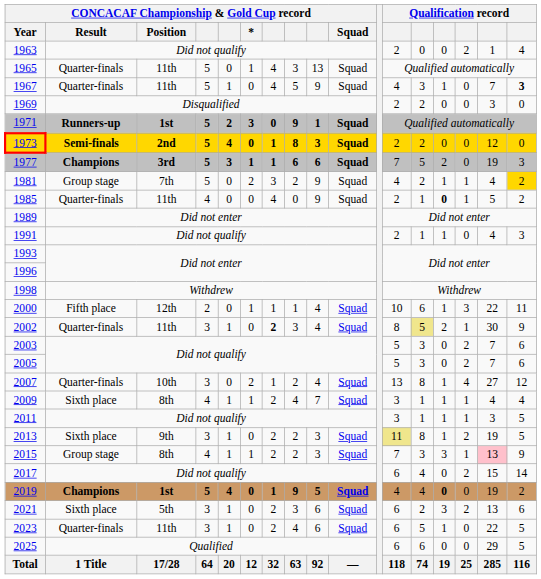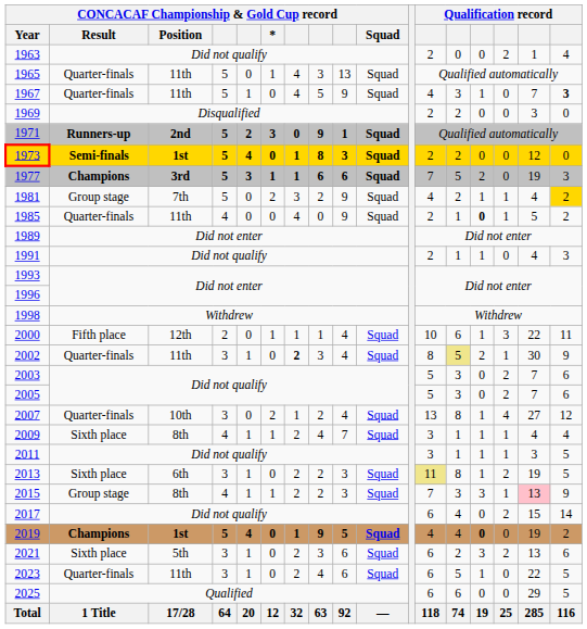 <table class="wikitable" style="text-align: center;">
 <tr>
 <th colspan=10><a href='#'>CONCACAF Championship</a> & <a href='#'>Gold Cup</a> record</th>
 <th width=1% rowspan=31></th>
 <th colspan=6><a href='#'>Qualification</a> record</th>
 </tr>
 <tr>
 <th>Year</th>
 <th>Result</th>
 <th>Position</th>
 <th></th>
 <th></th>
 <th>*</th>
 <th></th>
 <th></th>
 <th></th>
 <th>Squad</th>
 <th></th>
 <th></th>
 <th></th>
 <th></th>
 <th></th>
 <th></th>
 </tr>
 <tr>
 <td> <a href='#'>1963</a></td>
 <td colspan=9><em>Did not qualify</em></td>
 <td>2</td>
 <td>0</td>
 <td>0</td>
 <td>2</td>
 <td>1</td>
 <td>4</td>
 </tr>
 <tr>
 <td> <a href='#'>1965</a></td>
 <td>Quarter-finals</td>
 <td>11th</td>
 <td>5</td>
 <td>0</td>
 <td>1</td>
 <td>4</td>
 <td>3</td>
 <td>13</td>
 <td>Squad</td>
 <td colspan=6><em>Qualified automatically</em></td>
 </tr>
 <tr>
 <td> <a href='#'>1967</a></td>
 <td>Quarter-finals</td>
 <td>11th</td>
 <td>5</td>
 <td>1</td>
 <td>0</td>
 <td>4</td>
 <td>5</td>
 <td>9</td>
 <td>Squad</td>
 <td>4</td>
 <td>3</td>
 <td>1</td>
 <td>0</td>
 <td>7</td>
 <td><strong>3</strong></td>
 </tr>
 <tr>
 <td> <a href='#'>1969</a></td>
 <td colspan=9><em>Disqualified</em></td>
 <td>2</td>
 <td>2</td>
 <td>0</td>
 <td>0</td>
 <td>3</td>
 <td>0</td>
 </tr>
 <tr style="background:silver;">
 <td> <a href='#'>1971</a></td>
 <td><strong>Runners-up</strong></td>
-<td><strong>1st</strong></td>
+<td><strong>2nd</strong></td>
 <td><strong>5</strong></td>
 <td><strong>2</strong></td>
 <td><strong>3</strong></td>
 <td><strong>0</strong></td>
 <td><strong>9</strong></td>
 <td><strong>1</strong></td>
 <td><strong>Squad</strong></td>
 <td colspan=6><em>Qualified automatically</em></td>
 </tr>
 <tr style="background:gold;">
 <td style="border: 3px solid red"> <a href='#'>1973</a></td>
 <td><strong>Semi-finals</strong></td>
-<td><strong>2nd</strong></td>
+<td><strong>1st</strong></td>
 <td><strong>5</strong></td>
 <td><strong>4</strong></td>
 <td><strong>0</strong></td>
 <td><strong>1</strong></td>
 <td><strong>8</strong></td>
 <td><strong>3</strong></td>
 <td><strong>Squad</strong></td>
 <td>2</td>
 <td>2</td>
 <td>0</td>
 <td>0</td>
 <td>12</td>
 <td>0</td>
 </tr>
 <tr style="background:silver;">
 <td> <a href='#'>1977</a></td>
 <td><strong>Champions</strong></td>
 <td><strong>3rd</strong></td>
 <td><strong>5</strong></td>
 <td><strong>3</strong></td>
 <td><strong>1</strong></td>
 <td><strong>1</strong></td>
 <td><strong>6</strong></td>
 <td><strong>6</strong></td>
 <td><strong>Squad</strong></td>
 <td>7</td>
 <td>5</td>
 <td>2</td>
 <td>0</td>
 <td>19</td>
 <td>3</td>
 </tr>
 <tr>
 <td> <a href='#'>1981</a></td>
 <td>Group stage</td>
 <td>7th</td>
 <td>5</td>
 <td>0</td>
 <td>2</td>
 <td>3</td>
 <td>2</td>
 <td>9</td>
 <td>Squad</td>
 <td>4</td>
 <td>2</td>
 <td>1</td>
 <td>1</td>
 <td>4</td>
 <td style="background: gold;">2</td>
 </tr>
 <tr>
 <td><a href='#'>1985</a></td>
 <td>Quarter-finals</td>
 <td>11th</td>
 <td>4</td>
 <td>0</td>
 <td>0</td>
 <td>4</td>
 <td>0</td>
 <td>9</td>
 <td>Squad</td>
 <td>2</td>
 <td>1</td>
 <td><strong>0</strong></td>
 <td>1</td>
 <td>5</td>
 <td>2</td>
 </tr>
 <tr>
 <td><a href='#'>1989</a></td>
 <td colspan=9><em>Did not enter</em></td>
 <td colspan=6><em>Did not enter</em></td>
 </tr>
 <tr>
 <td> <a href='#'>1991</a></td>
 <td colspan=9><em>Did not qualify</em></td>
 <td>2</td>
 <td>1</td>
 <td>1</td>
 <td>0</td>
 <td>4</td>
 <td>3</td>
 </tr>
 <tr>
 <td>  <a href='#'>1993</a></td>
 <td colspan=9 rowspan=2><em>Did not enter</em></td>
 <td colspan=6 rowspan=2><em>Did not enter</em></td>
 </tr>
 <tr>
 <td> <a href='#'>1996</a></td>
 </tr>
 <tr>
 <td> <a href='#'>1998</a></td>
 <td colspan=9><em>Withdrew</em></td>
 <td colspan=6><em>Withdrew</em></td>
 </tr>
 <tr>
 <td> <a href='#'>2000</a></td>
 <td>Fifth place</td>
 <td>12th</td>
 <td>2</td>
 <td>0</td>
 <td>1</td>
 <td>1</td>
 <td>1</td>
 <td>4</td>
 <td><a href='#'>Squad</a></td>
 <td>10</td>
 <td>6</td>
 <td>1</td>
 <td>3</td>
 <td>22</td>
 <td>11</td>
 </tr>
 <tr>
 <td> <a href='#'>2002</a></td>
 <td>Quarter-finals</td>
 <td>11th</td>
 <td>3</td>
 <td>1</td>
 <td>0</td>
 <td><strong>2</strong></td>
 <td>3</td>
 <td>4</td>
 <td><a href='#'>Squad</a></td>
 <td>8</td>
 <td style="background: khaki;">5</td>
 <td>2</td>
 <td>1</td>
 <td>30</td>
 <td>9</td>
 </tr>
 <tr>
 <td>  <a href='#'>2003</a></td>
 <td rowspan=2 colspan=9><em>Did not qualify</em></td>
 <td>5</td>
 <td>3</td>
 <td>0</td>
 <td>2</td>
 <td>7</td>
 <td>6</td>
 </tr>
 <tr>
 <td> <a href='#'>2005</a></td>
 <td>5</td>
 <td>3</td>
 <td>0</td>
 <td>2</td>
 <td>7</td>
 <td>6</td>
 </tr>
 <tr>
 <td> <a href='#'>2007</a></td>
 <td>Quarter-finals</td>
 <td>10th</td>
 <td>3</td>
 <td>0</td>
 <td>2</td>
 <td>1</td>
 <td>2</td>
 <td>4</td>
 <td><a href='#'>Squad</a></td>
 <td>13</td>
 <td>8</td>
 <td>1</td>
 <td>4</td>
 <td>27</td>
 <td>12</td>
 </tr>
 <tr>
 <td> <a href='#'>2009</a></td>
 <td>Sixth place</td>
 <td>8th</td>
 <td>4</td>
 <td>1</td>
 <td>1</td>
 <td>2</td>
 <td>4</td>
 <td>7</td>
 <td><a href='#'>Squad</a></td>
 <td>3</td>
 <td>1</td>
 <td>1</td>
 <td>1</td>
 <td>4</td>
 <td>4</td>
 </tr>
 <tr>
 <td> <a href='#'>2011</a></td>
 <td colspan=9><em>Did not qualify</em></td>
 <td>3</td>
 <td>1</td>
 <td>1</td>
 <td>1</td>
 <td>3</td>
 <td>5</td>
 </tr>
 <tr>
 <td> <a href='#'>2013</a></td>
 <td>Sixth place</td>
-<td>9th</td>
+<td>6th</td>
 <td>3</td>
 <td>1</td>
 <td>0</td>
 <td>2</td>
 <td>2</td>
 <td>3</td>
 <td><a href='#'>Squad</a></td>
 <td style="background: khaki;">11</td>
 <td>8</td>
 <td>1</td>
 <td>2</td>
 <td>19</td>
 <td>5</td>
 </tr>
 <tr>
 <td>  <a href='#'>2015</a></td>
 <td>Group stage</td>
 <td>8th</td>
 <td>4</td>
 <td>1</td>
 <td>1</td>
 <td>2</td>
 <td>2</td>
 <td>3</td>
 <td><a href='#'>Squad</a></td>
 <td>7</td>
 <td>3</td>
 <td>3</td>
 <td>1</td>
 <td style="background: pink;">13</td>
 <td>9</td>
 </tr>
 <tr>
 <td> <a href='#'>2017</a></td>
 <td colspan=9><em>Did not qualify</em></td>
 <td>6</td>
 <td>4</td>
 <td>0</td>
 <td>2</td>
 <td>15</td>
 <td>14</td>
 </tr>
 <tr style="background:#c96;">
 <td>   <a href='#'>2019</a></td>
 <td><strong>Champions</strong></td>
 <td><strong>1st</strong></td>
 <td><strong>5</strong></td>
 <td><strong>4</strong></td>
 <td><strong>0</strong></td>
 <td><strong>1</strong></td>
 <td><strong>9</strong></td>
 <td><strong>5</strong></td>
 <td><strong><a href='#'>Squad</a></strong></td>
 <td>4</td>
 <td>4</td>
 <td><strong>0</strong></td>
 <td>0</td>
 <td>19</td>
 <td>2</td>
 </tr>
 <tr>
 <td> <a href='#'>2021</a></td>
 <td>Sixth place</td>
 <td>5th</td>
 <td>3</td>
 <td>1</td>
 <td>0</td>
 <td>2</td>
 <td>3</td>
 <td>6</td>
 <td><a href='#'>Squad</a></td>
 <td>6</td>
 <td>2</td>
 <td>3</td>
 <td>2</td>
 <td>13</td>
 <td>6</td>
 </tr>
 <tr>
 <td>  <a href='#'>2023</a></td>
 <td>Quarter-finals</td>
 <td>11th</td>
 <td>3</td>
 <td>1</td>
 <td>0</td>
 <td>2</td>
 <td>4</td>
 <td>6</td>
 <td><a href='#'>Squad</a></td>
 <td>6</td>
 <td>5</td>
 <td>1</td>
 <td>0</td>
 <td>22</td>
 <td>5</td>
 </tr>
 <tr>
 <td>  <a href='#'>2025</a></td>
 <td colspan=9><em>Qualified</em></td>
 <td>6</td>
 <td>6</td>
 <td>0</td>
 <td>0</td>
 <td>29</td>
 <td>5</td>
 </tr>
 <tr>
 <th>Total</th>
 <th>1 Title</th>
 <th>17/28</th>
 <th>64</th>
 <th>20</th>
 <th>12</th>
 <th>32</th>
 <th>63</th>
 <th>92</th>
 <th>—</th>
 <th>118</th>
 <th>74</th>
 <th>19</th>
 <th>25</th>
 <th>285</th>
 <th>116</th>
 </tr>
 </table>
